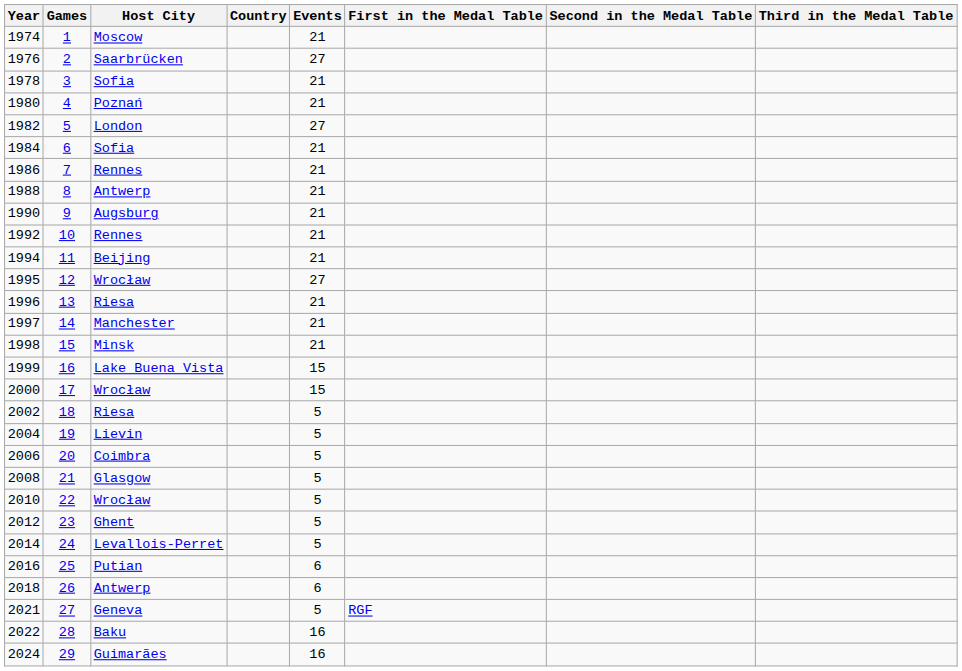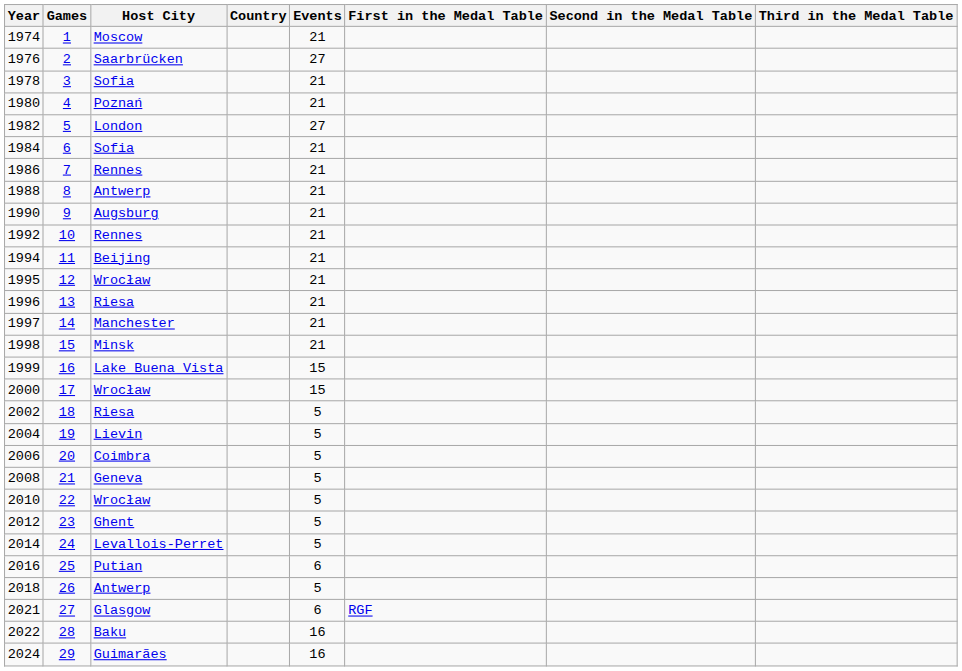 <table class="wikitable" style="border-collapse: collapse;">
 <tr bgcolor="efefef">
 <th>Year</th>
 <th>Games</th>
 <th>Host City</th>
 <th>Country</th>
 <th>Events</th>
 <th>First in the Medal Table</th>
 <th>Second in the Medal Table</th>
 <th>Third in the Medal Table</th>
 </tr>
 <tr>
 <td align=center>1974</td>
 <td align=center><a href='#'>1</a></td>
 <td><a href='#'>Moscow</a></td>
 <td></td>
 <td align=center>21</td>
 <td></td>
 <td></td>
 <td></td>
 </tr>
 <tr>
 <td align=center>1976</td>
 <td align=center><a href='#'>2</a></td>
 <td><a href='#'>Saarbrücken</a></td>
 <td></td>
 <td align=center>27</td>
 <td></td>
 <td></td>
 <td></td>
 </tr>
 <tr>
 <td align=center>1978</td>
 <td align=center><a href='#'>3</a></td>
 <td><a href='#'>Sofia</a></td>
 <td></td>
 <td align=center>21</td>
 <td></td>
 <td></td>
 <td></td>
 </tr>
 <tr>
 <td align=center>1980</td>
 <td align=center><a href='#'>4</a></td>
 <td><a href='#'>Poznań</a></td>
 <td></td>
 <td align=center>21</td>
 <td></td>
 <td></td>
 <td></td>
 </tr>
 <tr>
 <td align=center>1982</td>
 <td align=center><a href='#'>5</a></td>
 <td><a href='#'>London</a></td>
 <td></td>
 <td align=center>27</td>
 <td></td>
 <td></td>
 <td></td>
 </tr>
 <tr>
 <td align=center>1984</td>
 <td align=center><a href='#'>6</a></td>
 <td><a href='#'>Sofia</a></td>
 <td></td>
 <td align=center>21</td>
 <td></td>
 <td></td>
 <td></td>
 </tr>
 <tr>
 <td align=center>1986</td>
 <td align=center><a href='#'>7</a></td>
 <td><a href='#'>Rennes</a></td>
 <td></td>
 <td align=center>21</td>
 <td></td>
 <td></td>
 <td></td>
 </tr>
 <tr>
 <td align=center>1988</td>
 <td align=center><a href='#'>8</a></td>
 <td><a href='#'>Antwerp</a></td>
 <td></td>
 <td align=center>21</td>
 <td></td>
 <td></td>
 <td></td>
 </tr>
 <tr>
 <td align=center>1990</td>
 <td align=center><a href='#'>9</a></td>
 <td><a href='#'>Augsburg</a></td>
 <td></td>
 <td align=center>21</td>
 <td></td>
 <td></td>
 <td></td>
 </tr>
 <tr>
 <td align=center>1992</td>
 <td align=center><a href='#'>10</a></td>
 <td><a href='#'>Rennes</a></td>
 <td></td>
 <td align=center>21</td>
 <td></td>
 <td></td>
 <td></td>
 </tr>
 <tr>
 <td align=center>1994</td>
 <td align=center><a href='#'>11</a></td>
 <td><a href='#'>Beijing</a></td>
 <td></td>
 <td align=center>21</td>
 <td></td>
 <td></td>
 <td></td>
 </tr>
 <tr>
 <td align=center>1995</td>
 <td align=center><a href='#'>12</a></td>
 <td><a href='#'>Wrocław</a></td>
 <td></td>
-<td align=center>27</td>
+<td align=center>21</td>
 <td></td>
 <td></td>
 <td></td>
 </tr>
 <tr>
 <td align=center>1996</td>
 <td align=center><a href='#'>13</a></td>
 <td><a href='#'>Riesa</a></td>
 <td></td>
 <td align=center>21</td>
 <td></td>
 <td></td>
 <td></td>
 </tr>
 <tr>
 <td align=center>1997</td>
 <td align=center><a href='#'>14</a></td>
 <td><a href='#'>Manchester</a></td>
 <td></td>
 <td align=center>21</td>
 <td></td>
 <td></td>
 <td></td>
 </tr>
 <tr>
 <td align=center>1998</td>
 <td align=center><a href='#'>15</a></td>
 <td><a href='#'>Minsk</a></td>
 <td></td>
 <td align=center>21</td>
 <td></td>
 <td></td>
 <td></td>
 </tr>
 <tr>
 <td align=center>1999</td>
 <td align=center><a href='#'>16</a></td>
 <td><a href='#'>Lake Buena Vista</a></td>
 <td></td>
 <td align=center>15</td>
 <td></td>
 <td></td>
 <td></td>
 </tr>
 <tr>
 <td align=center>2000</td>
 <td align=center><a href='#'>17</a></td>
 <td><a href='#'>Wrocław</a></td>
 <td></td>
 <td align=center>15</td>
 <td></td>
 <td></td>
 <td></td>
 </tr>
 <tr>
 <td align=center>2002</td>
 <td align=center><a href='#'>18</a></td>
 <td><a href='#'>Riesa</a></td>
 <td></td>
 <td align=center>5</td>
 <td></td>
 <td></td>
 <td></td>
 </tr>
 <tr>
 <td align=center>2004</td>
 <td align=center><a href='#'>19</a></td>
 <td><a href='#'>Lievin</a></td>
 <td></td>
 <td align=center>5</td>
 <td></td>
 <td></td>
 <td></td>
 </tr>
 <tr>
 <td align=center>2006</td>
 <td align=center><a href='#'>20</a></td>
 <td><a href='#'>Coimbra</a></td>
 <td></td>
 <td align=center>5</td>
 <td></td>
 <td></td>
 <td></td>
 </tr>
 <tr>
 <td align=center>2008</td>
 <td align=center><a href='#'>21</a></td>
-<td><a href='#'>Glasgow</a></td>
+<td><a href='#'>Geneva</a></td>
 <td></td>
 <td align=center>5</td>
 <td></td>
 <td></td>
 <td></td>
 </tr>
 <tr>
 <td align=center>2010</td>
 <td align=center><a href='#'>22</a></td>
 <td><a href='#'>Wrocław</a></td>
 <td></td>
 <td align=center>5</td>
 <td></td>
 <td></td>
 <td></td>
 </tr>
 <tr>
 <td align=center>2012</td>
 <td align=center><a href='#'>23</a></td>
 <td><a href='#'>Ghent</a></td>
 <td></td>
 <td align=center>5</td>
 <td></td>
 <td></td>
 <td></td>
 </tr>
 <tr>
 <td align=center>2014</td>
 <td align=center><a href='#'>24</a></td>
 <td><a href='#'>Levallois-Perret</a></td>
 <td></td>
 <td align=center>5</td>
 <td></td>
 <td></td>
 <td></td>
 </tr>
 <tr>
 <td align=center>2016</td>
 <td align=center><a href='#'>25</a></td>
 <td><a href='#'>Putian</a></td>
 <td></td>
 <td align=center>6</td>
 <td></td>
 <td></td>
 <td></td>
 </tr>
 <tr>
 <td align=center>2018</td>
 <td align=center><a href='#'>26</a></td>
 <td><a href='#'>Antwerp</a></td>
 <td></td>
-<td align=center>6</td>
+<td align=center>5</td>
 <td></td>
 <td></td>
 <td></td>
 </tr>
 <tr>
 <td align=center>2021</td>
 <td align=center><a href='#'>27</a></td>
-<td><a href='#'>Geneva</a></td>
+<td><a href='#'>Glasgow</a></td>
 <td></td>
-<td align=center>5</td>
+<td align=center>6</td>
 <td><a href='#'>RGF</a></td>
 <td></td>
 <td></td>
 </tr>
 <tr>
 <td align=center>2022</td>
 <td align=center><a href='#'>28</a></td>
 <td><a href='#'>Baku</a></td>
 <td></td>
 <td align=center>16</td>
 <td></td>
 <td></td>
 <td></td>
 </tr>
 <tr>
 <td align=center>2024</td>
 <td align=center><a href='#'>29</a></td>
 <td><a href='#'>Guimarães</a></td>
 <td></td>
 <td align=center>16</td>
 <td></td>
 <td></td>
 <td></td>
 </tr>
 </table>
